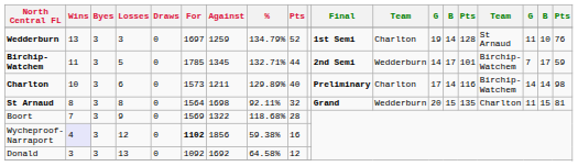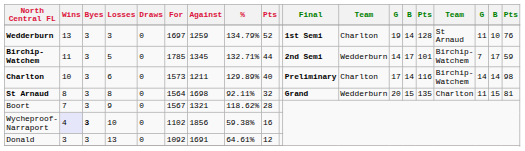 <table style="font-size: 85%; text-align: left;" class="wikitable">
 <tr>
 <th style="color:crimson">North Central  FL</th>
 <th style="color:crimson">Wins</th>
 <th style="color:crimson">Byes</th>
 <th style="color:crimson">Losses</th>
 <th style="color:crimson">Draws</th>
 <th style="color:crimson">For</th>
 <th style="color:crimson">Against</th>
 <th style="color:crimson">%</th>
 <th style="color:crimson">Pts</th>
 <th></th>
 <th style="color:green">Final</th>
 <th style="color:green">Team</th>
 <th style="color:green">G</th>
 <th style="color:green">B</th>
 <th style="color:green">Pts</th>
 <th style="color:green">Team</th>
 <th style="color:green">G</th>
 <th style="color:green">B</th>
 <th style="color:green">Pts</th>
 </tr>
 <tr>
 </tr>
 <tr>
 </tr>
 <tr>
 <td><strong>	Wedderburn	</strong></td>
 <td>13</td>
 <td>3</td>
 <td>3</td>
 <td>0</td>
 <td>1697</td>
 <td>1259</td>
 <td>134.79%</td>
 <td>52</td>
 <td></td>
 <td><strong>1st Semi</strong></td>
 <td>Charlton</td>
 <td>19</td>
 <td>14</td>
 <td>128</td>
 <td>St Arnaud</td>
 <td>11</td>
 <td>10</td>
 <td>76</td>
 </tr>
 <tr>
 <td><strong>	Birchip-Watchem	</strong></td>
 <td>11</td>
 <td>3</td>
 <td>5</td>
 <td>0</td>
 <td>1785</td>
 <td>1345</td>
 <td>132.71%</td>
 <td>44</td>
 <td></td>
 <td><strong>2nd Semi</strong></td>
 <td>Wedderburn</td>
 <td>14</td>
 <td>17</td>
 <td>101</td>
 <td>Birchip-Watchem</td>
 <td>7</td>
 <td>17</td>
 <td>59</td>
 </tr>
 <tr>
 <td><strong>	Charlton	</strong></td>
 <td>10</td>
 <td>3</td>
 <td>6</td>
 <td>0</td>
 <td>1573</td>
 <td>1211</td>
 <td>129.89%</td>
 <td>40</td>
 <td></td>
 <td><strong>Preliminary</strong></td>
 <td>Charlton</td>
 <td>17</td>
 <td>14</td>
 <td>116</td>
 <td>Birchip-Watchem</td>
 <td>14</td>
 <td>14</td>
 <td>98</td>
 </tr>
 <tr>
 <td><strong>	St Arnaud	</strong></td>
 <td>8</td>
 <td>3</td>
 <td>8</td>
 <td>0</td>
 <td>1564</td>
 <td>1698</td>
 <td>92.11%</td>
 <td>32</td>
 <td></td>
 <td><strong>Grand</strong></td>
 <td>Wedderburn</td>
 <td>20</td>
 <td>15</td>
 <td>135</td>
 <td>Charlton</td>
 <td>11</td>
 <td>15</td>
 <td>81</td>
 </tr>
 <tr>
 <td>Boort</td>
 <td>7</td>
 <td>3</td>
 <td>9</td>
 <td>0</td>
-<td>1569</td>
-<td>1322</td>
-<td>118.68%</td>
+<td>1567</td>
+<td>1321</td>
+<td>118.62%</td>
 <td>28</td>
 <td></td>
 </tr>
 <tr>
 <td>Wycheproof-Narraport</td>
 <td style="background: lavender;">4</td>
-<td>3</td>
-<td>12</td>
+<td><strong>3</strong></td>
+<td>10</td>
 <td>0</td>
-<td><strong>1102</strong></td>
+<td>1102</td>
 <td>1856</td>
 <td>59.38%</td>
 <td>16</td>
 <td></td>
 </tr>
 <tr>
 <td>Donald</td>
 <td>3</td>
 <td>3</td>
 <td>13</td>
 <td>0</td>
 <td>1092</td>
-<td>1692</td>
-<td>64.58%</td>
+<td>1691</td>
+<td>64.61%</td>
 <td>12</td>
 <td></td>
 </tr>
 <tr>
 </tr>
 </table>
